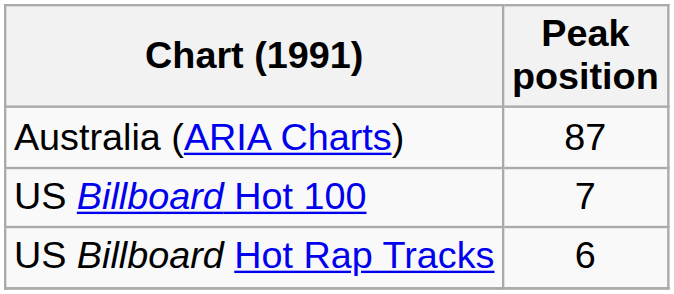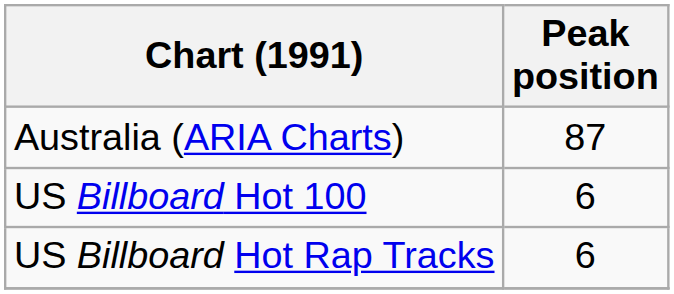 <table class="wikitable" border="1">
 <tr>
 <th>Chart (1991)</th>
 <th>Peak<br>position</th>
 </tr>
 <tr>
 <td align="left">Australia (<a href='#'>ARIA Charts</a>)</td>
 <td align="center">87</td>
 </tr>
 <tr>
 <td align="left">US <a href='#'><em>Billboard</em> Hot 100</a></td>
-<td align="center">7</td>
+<td align="center">6</td>
 </tr>
 <tr>
 <td align="left">US <em>Billboard</em> <a href='#'>Hot Rap Tracks</a></td>
 <td align="center">6</td>
 </tr>
 <tr>
 </tr>
 </table>
